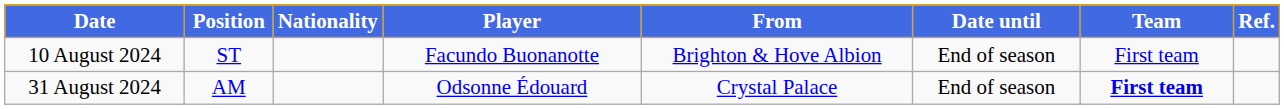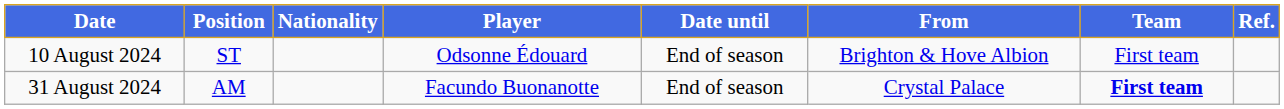 <table class="wikitable" style="text-align:center">
 <tr>
 <th style="background:royalblue;color:white;border:1px solid goldenrod;width:130px">Date</th>
 <th style="background:royalblue;color:white;border:1px solid goldenrod;width:60px">Position</th>
 <th style="background:royalblue;color:white;border:1px solid goldenrod;width:50px">Nationality</th>
 <th style="background:royalblue;color:white;border:1px solid goldenrod;width:190px">Player</th>
+<th style="background:royalblue;color:white;border:1px solid goldenrod;width:120px">Date until</th>
 <th style="background:royalblue;color:white;border:1px solid goldenrod;width:200px">From</th>
-<th style="background:royalblue;color:white;border:1px solid goldenrod;width:120px">Date until</th>
 <th style="background:royalblue;color:white;border:1px solid goldenrod;width:110px">Team</th>
 <th style="background:royalblue;color:white;border:1px solid goldenrod;width:25px">Ref.</th>
 </tr>
 <tr>
 <td>10 August 2024</td>
 <td><a href='#'>ST</a></td>
 <td></td>
-<td><a href='#'>Facundo Buonanotte</a></td>
+<td><a href='#'>Odsonne Édouard</a></td>
+<td>End of season</td>
 <td> <a href='#'>Brighton & Hove Albion</a></td>
-<td>End of season</td>
 <td><a href='#'>First team</a></td>
 <td></td>
 </tr>
 <tr>
 <td>31 August 2024</td>
 <td><a href='#'>AM</a></td>
 <td></td>
-<td><a href='#'>Odsonne Édouard</a></td>
+<td><a href='#'>Facundo Buonanotte</a></td>
+<td>End of season</td>
 <td> <a href='#'>Crystal Palace</a></td>
-<td>End of season</td>
 <td><strong><a href='#'>First team</a></strong></td>
 <td></td>
 </tr>
 </table>
